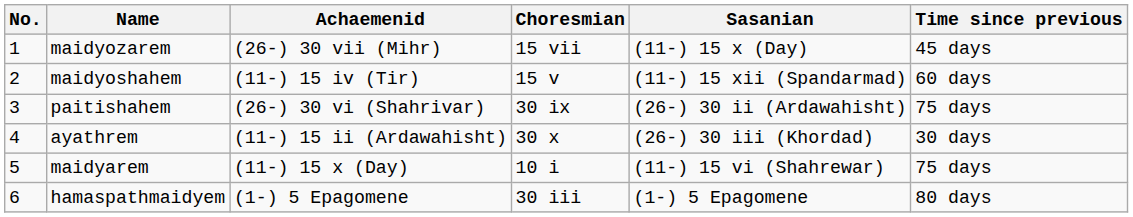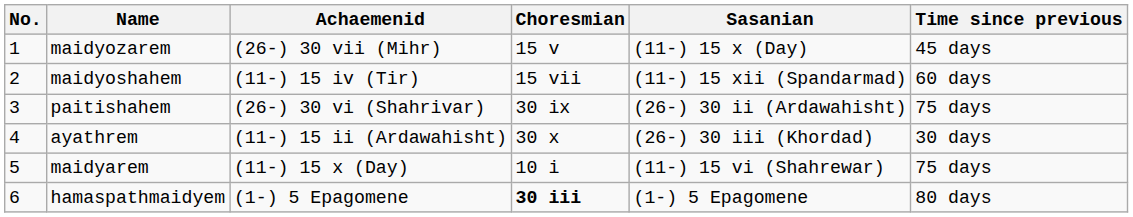 <table class="wikitable" style="float:centre">
 <tr>
 <th>No.</th>
 <th>Name</th>
 <th>Achaemenid</th>
 <th>Choresmian</th>
 <th>Sasanian</th>
 <th>Time since previous</th>
 </tr>
 <tr>
 <td>1</td>
 <td>maidyozarem</td>
 <td>(26-) 30 vii (Mihr)</td>
-<td>15 vii</td>
+<td>15 v</td>
 <td>(11-) 15 x (Day)</td>
 <td>45 days</td>
 </tr>
 <tr>
 <td>2</td>
 <td>maidyoshahem</td>
 <td>(11-) 15 iv (Tir)</td>
-<td>15 v</td>
+<td>15 vii</td>
 <td>(11-) 15 xii (Spandarmad)</td>
 <td>60 days</td>
 </tr>
 <tr>
 <td>3</td>
 <td>paitishahem</td>
 <td>(26-) 30 vi (Shahrivar)</td>
 <td>30 ix</td>
 <td>(26-) 30 ii (Ardawahisht)</td>
 <td>75 days</td>
 </tr>
 <tr>
 <td>4</td>
 <td>ayathrem</td>
 <td>(11-) 15 ii (Ardawahisht)</td>
 <td>30 x</td>
 <td>(26-) 30 iii (Khordad)</td>
 <td>30 days</td>
 </tr>
 <tr>
 <td>5</td>
 <td>maidyarem</td>
 <td>(11-) 15 x (Day)</td>
 <td>10 i</td>
 <td>(11-) 15 vi (Shahrewar)</td>
 <td>75 days</td>
 </tr>
 <tr>
 <td>6</td>
 <td>hamaspathmaidyem</td>
 <td>(1-) 5 Epagomene</td>
-<td>30 iii</td>
+<td><strong>30 iii</strong></td>
 <td>(1-) 5 Epagomene</td>
 <td>80 days</td>
 </tr>
 </table>
